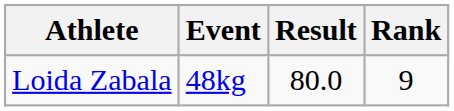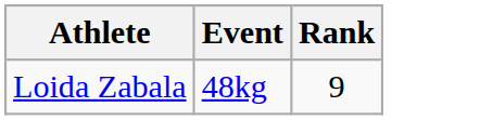 <table class=wikitable style="font-size:90%">
 <tr>
 <th>Athlete</th>
 <th>Event</th>
-<th>Result</th>
 <th>Rank</th>
 </tr>
 <tr>
 <td><a href='#'>Loida Zabala</a></td>
 <td><a href='#'>48kg</a></td>
-<td style="text-align:center;">80.0</td>
 <td style="text-align:center;">9</td>
 </tr>
 </table>
